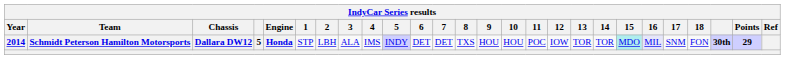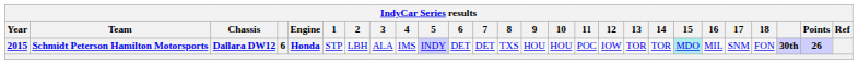 <table class="wikitable" style="text-align:center; font-size:85%">
 <tr>
 <th colspan=26><a href='#'>IndyCar Series</a> results</th>
 </tr>
 <tr>
 <th scope="col">Year</th>
 <th scope="col">Team</th>
 <th scope="col">Chassis</th>
 <th scope="col"></th>
 <th scope="col">Engine</th>
 <th scope="col">1</th>
 <th scope="col">2</th>
 <th scope="col">3</th>
 <th scope="col">4</th>
 <th scope="col">5</th>
 <th scope="col">6</th>
 <th scope="col">7</th>
 <th scope="col">8</th>
 <th scope="col">9</th>
 <th scope="col">10</th>
 <th scope="col">11</th>
 <th scope="col">12</th>
 <th scope="col">13</th>
 <th scope="col">14</th>
 <th scope="col">15</th>
 <th scope="col">16</th>
 <th scope="col">17</th>
 <th scope="col">18</th>
 <th scope="col"></th>
 <th scope="col">Points</th>
 <th scope="col">Ref</th>
 </tr>
 <tr>
-<th scope="row"><a href='#'>2014</a></th>
+<th scope="row"><a href='#'>2015</a></th>
 <th nowrap><a href='#'>Schmidt Peterson Hamilton Motorsports</a></th>
 <th nowrap><a href='#'>Dallara DW12</a></th>
-<th>5</th>
+<th>6</th>
 <th><a href='#'>Honda</a></th>
 <td><a href='#'>STP</a></td>
 <td><a href='#'>LBH</a></td>
 <td><a href='#'>ALA</a></td>
 <td><a href='#'>IMS</a></td>
 <td style="background:#CFCFFF;"><a href='#'>INDY</a><br></td>
 <td><a href='#'>DET</a></td>
 <td><a href='#'>DET</a></td>
 <td><a href='#'>TXS</a></td>
 <td><a href='#'>HOU</a></td>
 <td><a href='#'>HOU</a></td>
 <td><a href='#'>POC</a></td>
 <td><a href='#'>IOW</a></td>
 <td><a href='#'>TOR</a></td>
 <td><a href='#'>TOR</a></td>
 <td style="background: paleturquoise;"><a href='#'>MDO</a></td>
-<td style="background: lavender;"><a href='#'>MIL</a></td>
+<td><a href='#'>MIL</a></td>
 <td><a href='#'>SNM</a></td>
 <td><a href='#'>FON</a></td>
 <th style="background:#CFCFFF;">30th</th>
-<th style="background:#CFCFFF;">29</th>
+<th style="background:#CFCFFF;">26</th>
 <th></th>
 </tr>
 <tr>
 <th colspan="26"></th>
 </tr>
 </table>
